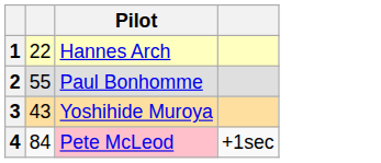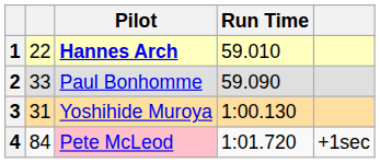 <table class="wikitable" style="font-size: 95%;">
 <tr>
 <th></th>
 <th></th>
 <th>Pilot</th>
+<th>Run Time</th>
 <th></th>
 </tr>
 <tr>
 <th>1</th>
 <td style="background:#ffffbf;">22</td>
-<td style="background:#ffffbf;"> <a href='#'>Hannes Arch</a></td>
+<td style="background:#ffffbf;"><strong> <a href='#'>Hannes Arch</a></strong></td>
+<td style="background:#ffffbf;">59.010</td>
 <td style="background:#ffffbf;"></td>
 </tr>
 <tr>
 <th>2</th>
-<td style="background:#dfdfdf;">55</td>
+<td style="background:#dfdfdf;">33</td>
 <td style="background:#dfdfdf;"> <a href='#'>Paul Bonhomme</a></td>
+<td style="background:#dfdfdf;">59.090</td>
 <td style="background:#dfdfdf;"></td>
 </tr>
 <tr>
 <th>3</th>
-<td style="background:#ffdf9f;">43</td>
+<td style="background:#ffdf9f;">31</td>
 <td style="background:#ffdf9f;"> <a href='#'>Yoshihide Muroya</a></td>
+<td style="background:#ffdf9f;">1:00.130</td>
 <td style="background:#ffdf9f;"></td>
 </tr>
 <tr>
 <th>4</th>
 <td>84</td>
 <td style="background: pink;"> <a href='#'>Pete McLeod</a></td>
+<td>1:01.720</td>
 <td>+1sec</td>
 </tr>
 </table>
